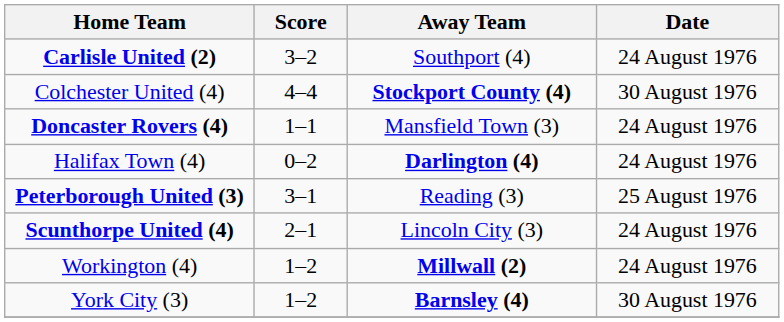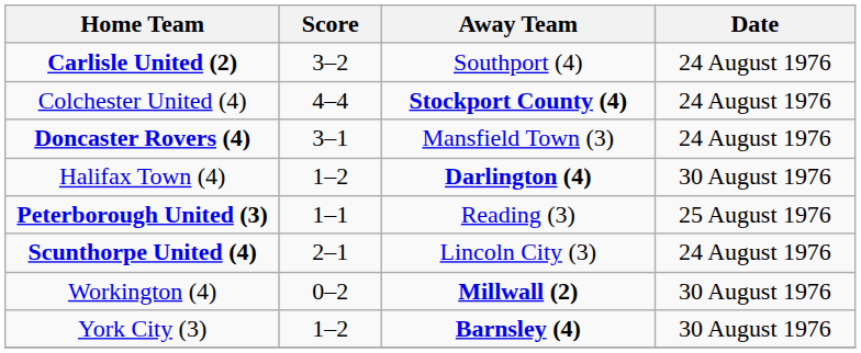 <table class="wikitable" style="text-align:center;">
 <tr>
 <th width=175>Home Team</th>
 <th width=60>Score</th>
 <th width=175>Away Team</th>
 <th width= 125>Date</th>
 </tr>
 <tr>
 <td><strong><a href='#'>Carlisle United</a> (2)</strong></td>
 <td>3–2</td>
 <td><a href='#'>Southport</a> (4)</td>
 <td>24 August 1976</td>
 </tr>
 <tr>
 <td><a href='#'>Colchester United</a> (4)</td>
 <td>4–4</td>
 <td><strong><a href='#'>Stockport County</a> (4)</strong></td>
-<td>30 August 1976</td>
+<td>24 August 1976</td>
 </tr>
 <tr>
 <td><strong><a href='#'>Doncaster Rovers</a> (4)</strong></td>
-<td>1–1</td>
+<td>3–1</td>
 <td><a href='#'>Mansfield Town</a> (3)</td>
 <td>24 August 1976</td>
 </tr>
 <tr>
 <td><a href='#'>Halifax Town</a> (4)</td>
-<td>0–2</td>
+<td>1–2</td>
 <td><strong><a href='#'>Darlington</a> (4)</strong></td>
-<td>24 August 1976</td>
+<td>30 August 1976</td>
 </tr>
 <tr>
 <td><strong><a href='#'>Peterborough United</a> (3)</strong></td>
-<td>3–1</td>
+<td>1–1</td>
 <td><a href='#'>Reading</a> (3)</td>
 <td>25 August 1976</td>
 </tr>
 <tr>
 <td><strong><a href='#'>Scunthorpe United</a> (4)</strong></td>
 <td>2–1</td>
 <td><a href='#'>Lincoln City</a> (3)</td>
 <td>24 August 1976</td>
 </tr>
 <tr>
 <td><a href='#'>Workington</a> (4)</td>
-<td>1–2</td>
+<td>0–2</td>
 <td><strong><a href='#'>Millwall</a> (2)</strong></td>
-<td>24 August 1976</td>
+<td>30 August 1976</td>
 </tr>
 <tr>
 <td><a href='#'>York City</a> (3)</td>
 <td>1–2</td>
 <td><strong><a href='#'>Barnsley</a> (4)</strong></td>
 <td>30 August 1976</td>
 </tr>
 <tr>
 </tr>
 </table>
